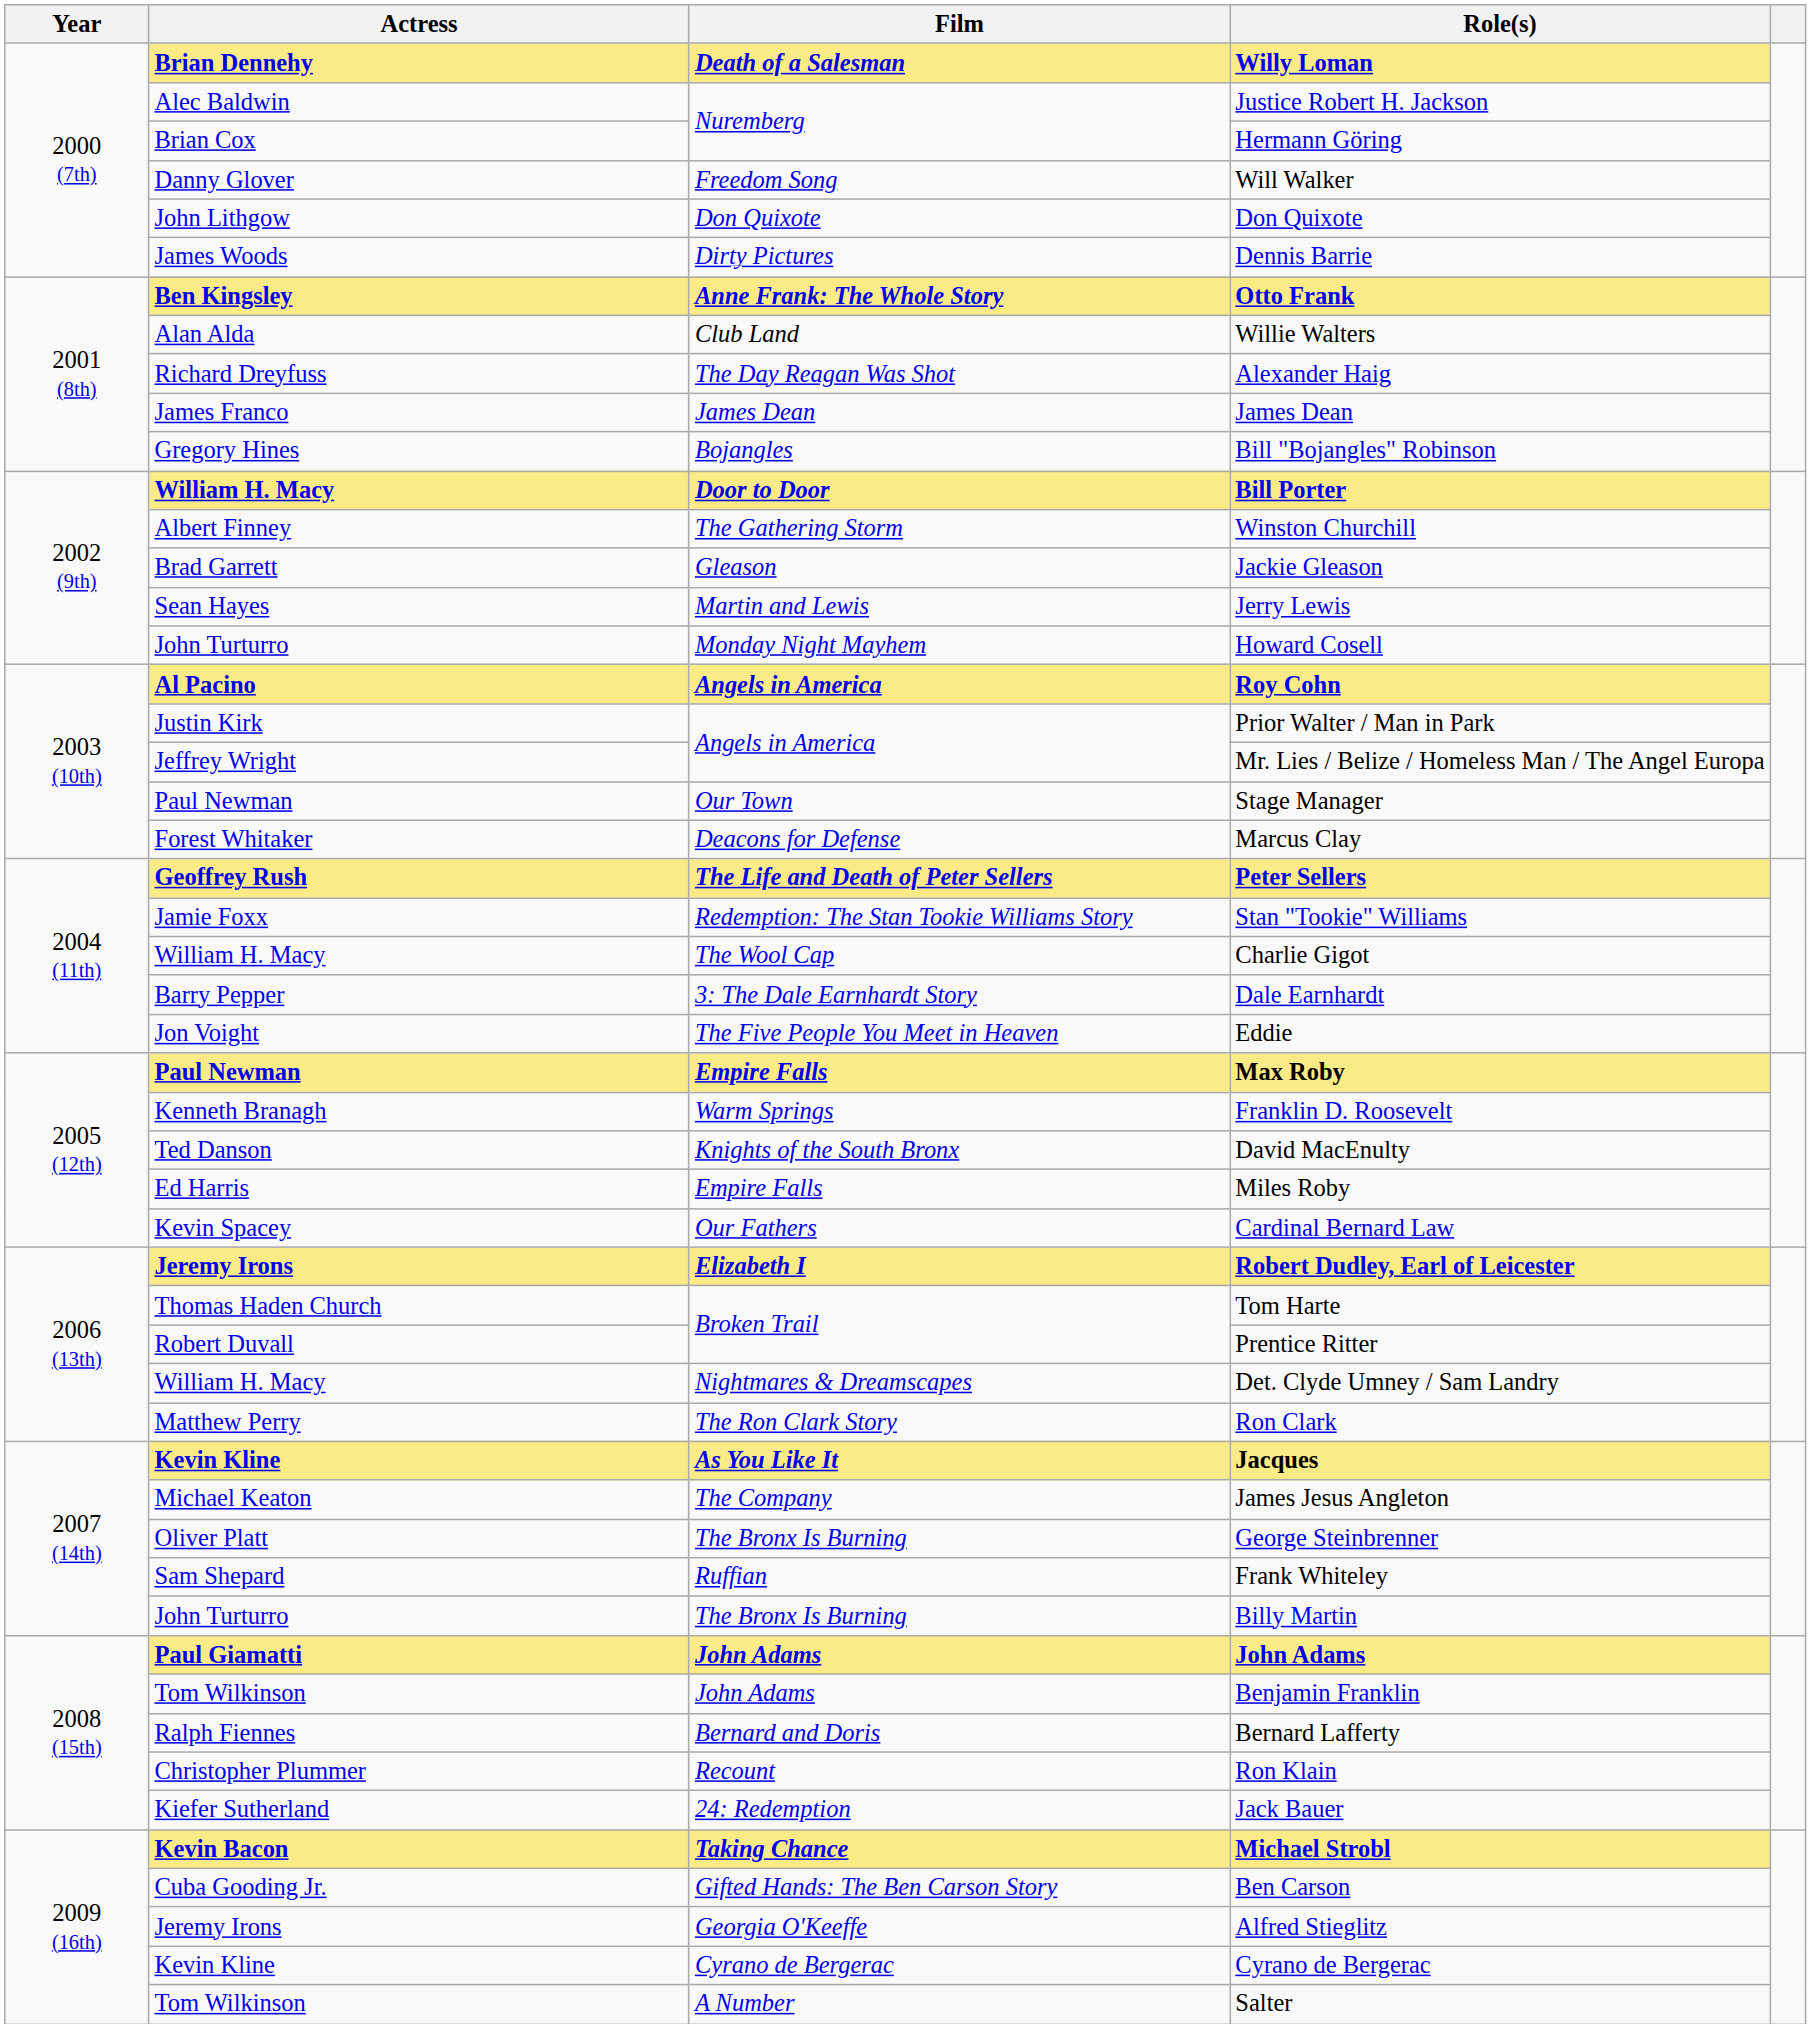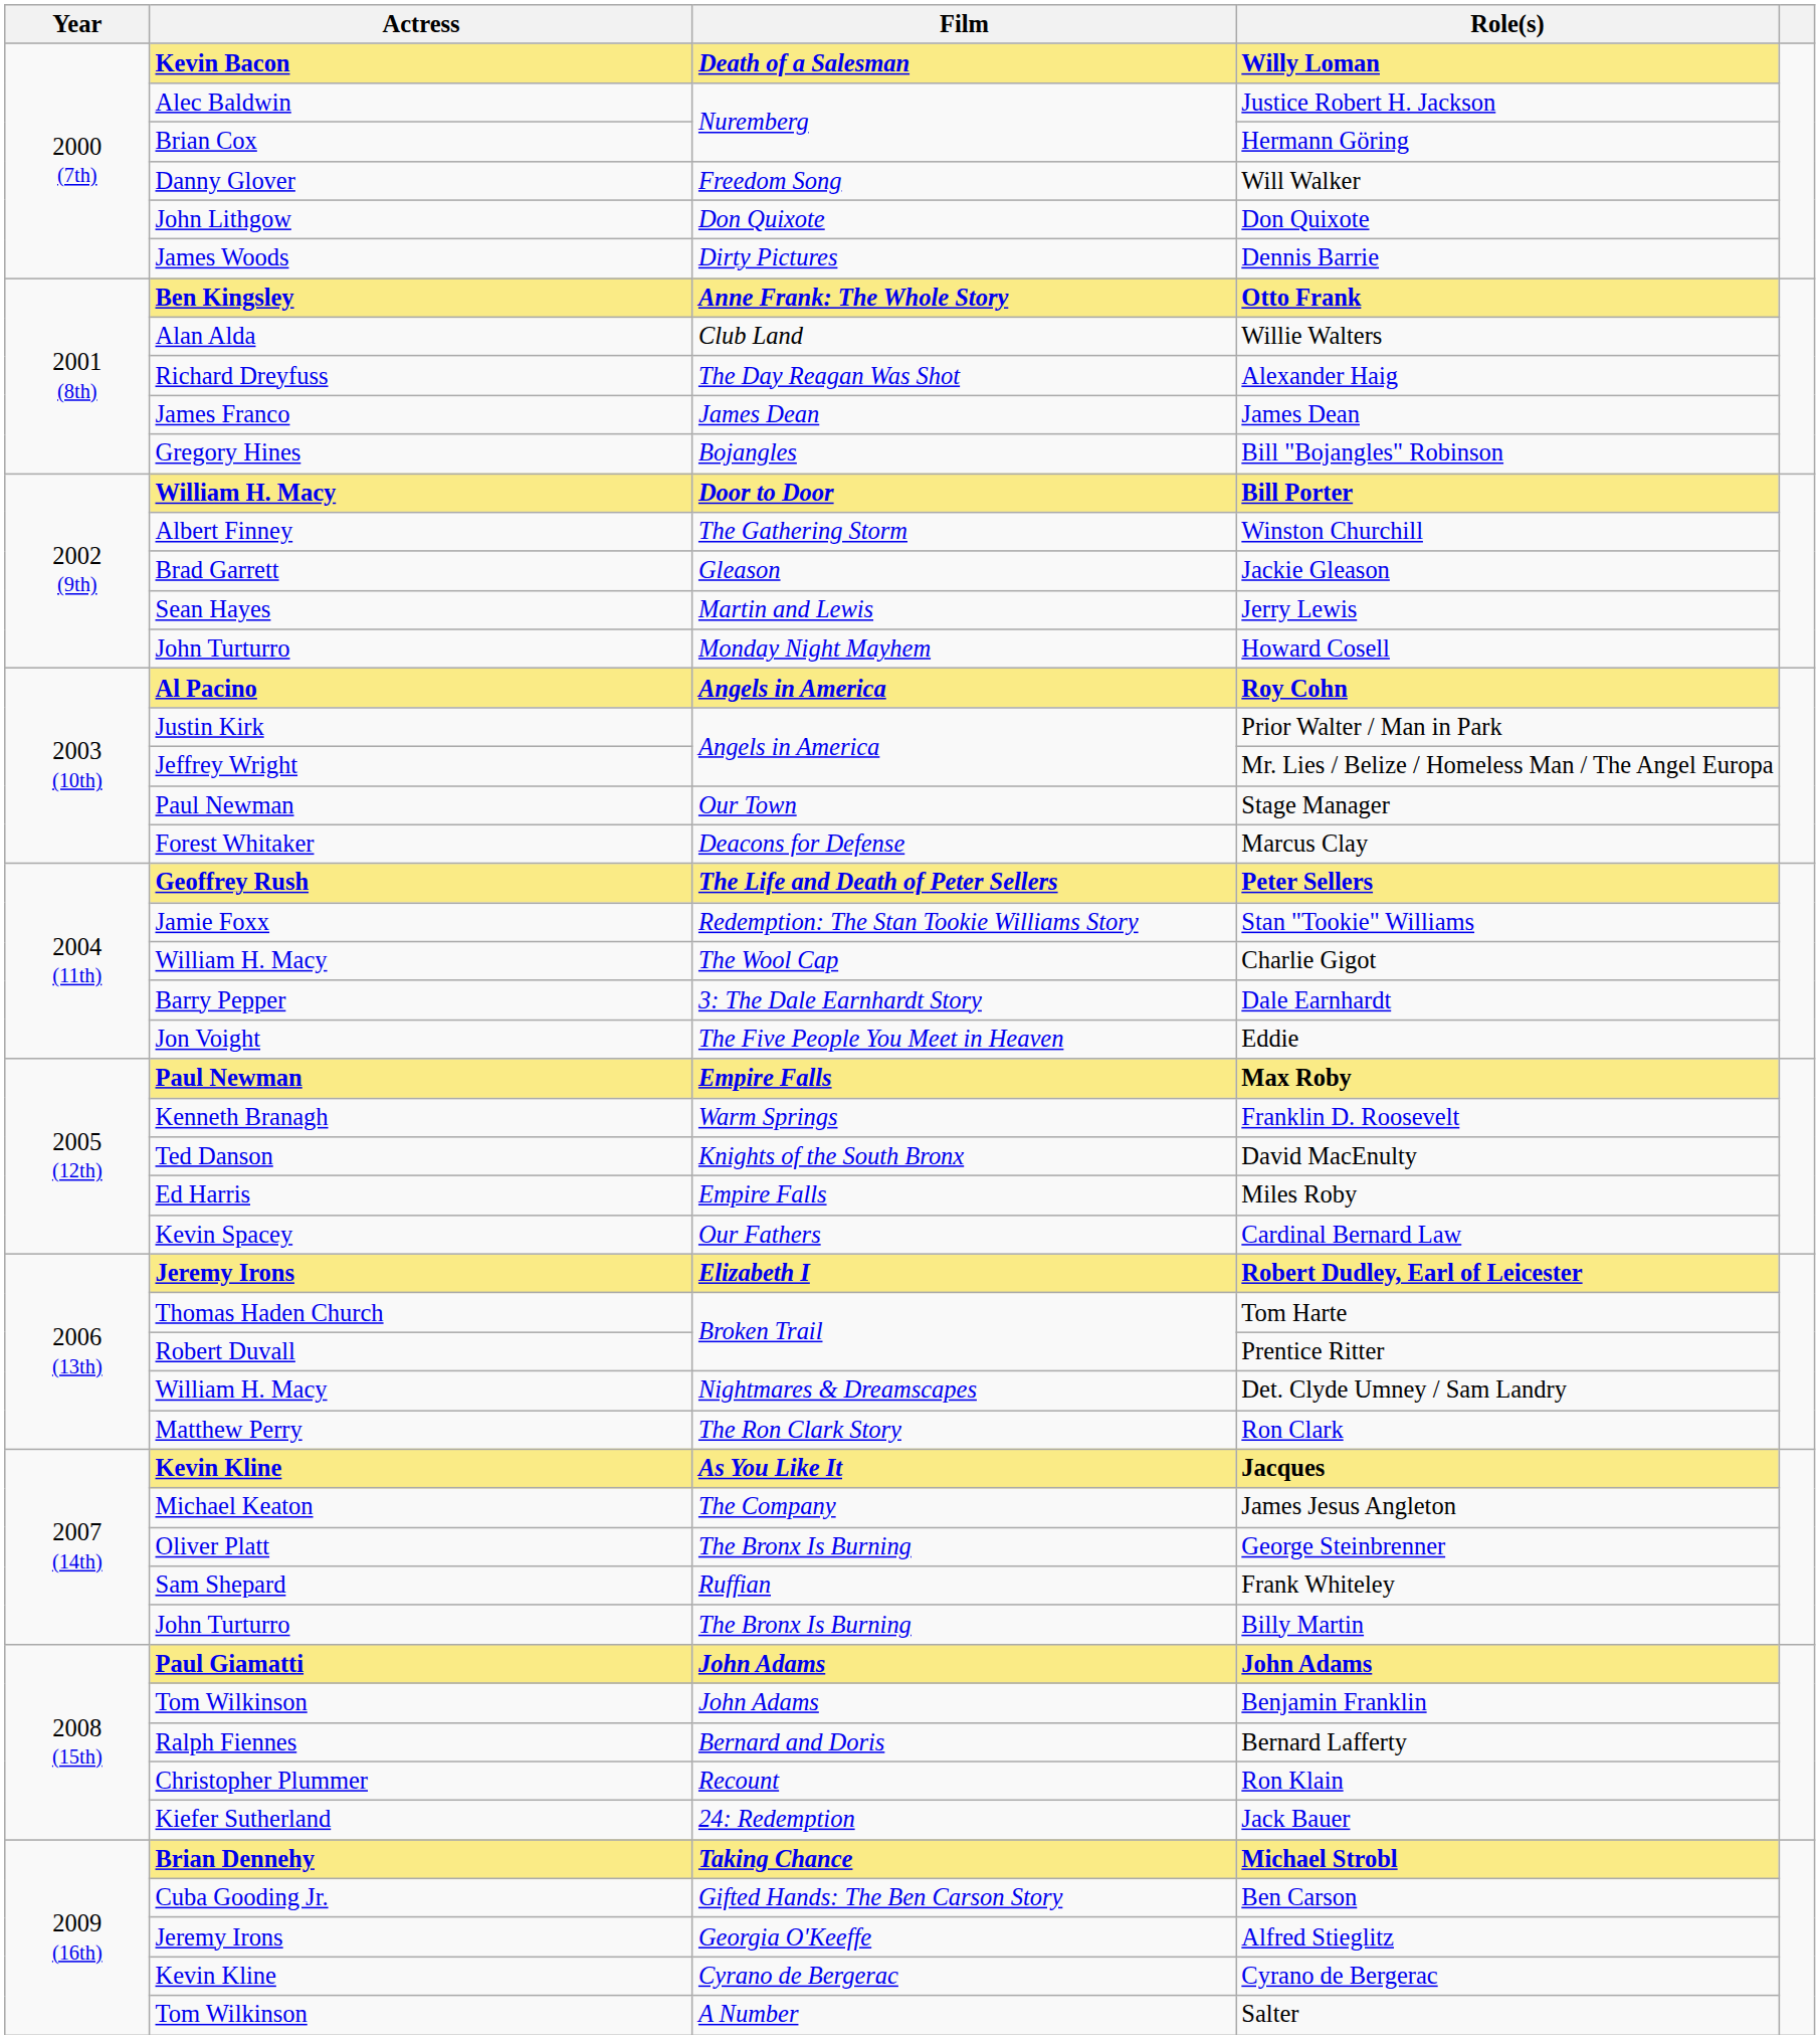 <table class="wikitable sortable" style="text-align:left;">
 <tr>
 <th scope="col" style="width:8%;">Year</th>
 <th scope="col" style="width:30%;">Actress</th>
 <th scope="col" style="width:30%;">Film</th>
 <th scope="col" style="width:30%;">Role(s)</th>
 <th class=unsortable><strong></strong></th>
 </tr>
 <tr>
 <td rowspan="6" align="center">2000<br><small><a href='#'>(7th)</a> </small></td>
-<td style="background:#FAEB86;"><strong><a href='#'>Brian Dennehy</a></strong></td>
+<td style="background:#FAEB86;"><strong><a href='#'>Kevin Bacon</a></strong></td>
 <td style="background:#FAEB86;"><strong><em><a href='#'>Death of a Salesman</a></em></strong></td>
 <td style="background:#FAEB86;"><strong><a href='#'>Willy Loman</a></strong></td>
 <td rowspan=6></td>
 </tr>
 <tr>
 <td><a href='#'>Alec Baldwin</a></td>
 <td rowspan="2"><em><a href='#'>Nuremberg</a></em></td>
 <td><a href='#'>Justice Robert H. Jackson</a></td>
 </tr>
 <tr>
 <td><a href='#'>Brian Cox</a></td>
 <td><a href='#'>Hermann Göring</a></td>
 </tr>
 <tr>
 <td><a href='#'>Danny Glover</a></td>
 <td><em><a href='#'>Freedom Song</a></em></td>
 <td>Will Walker</td>
 </tr>
 <tr>
 <td><a href='#'>John Lithgow</a></td>
 <td><em><a href='#'>Don Quixote</a></em></td>
 <td><a href='#'>Don Quixote</a></td>
 </tr>
 <tr>
 <td><a href='#'>James Woods</a></td>
 <td><em><a href='#'>Dirty Pictures</a></em></td>
 <td><a href='#'>Dennis Barrie</a></td>
 </tr>
 <tr>
 <td rowspan="5" align="center">2001<br><small><a href='#'>(8th)</a> </small></td>
 <td style="background:#FAEB86;"><strong><a href='#'>Ben Kingsley</a></strong></td>
 <td style="background:#FAEB86;"><strong><em><a href='#'>Anne Frank: The Whole Story</a></em></strong></td>
 <td style="background:#FAEB86;"><strong><a href='#'>Otto Frank</a></strong></td>
 <td rowspan=5></td>
 </tr>
 <tr>
 <td><a href='#'>Alan Alda</a></td>
 <td><em>Club Land</em></td>
 <td>Willie Walters</td>
 </tr>
 <tr>
 <td><a href='#'>Richard Dreyfuss</a></td>
 <td><em><a href='#'>The Day Reagan Was Shot</a></em></td>
 <td><a href='#'>Alexander Haig</a></td>
 </tr>
 <tr>
 <td><a href='#'>James Franco</a></td>
 <td><em><a href='#'>James Dean</a></em></td>
 <td><a href='#'>James Dean</a></td>
 </tr>
 <tr>
 <td><a href='#'>Gregory Hines</a></td>
 <td><em><a href='#'>Bojangles</a></em></td>
 <td><a href='#'>Bill "Bojangles" Robinson</a></td>
 </tr>
 <tr>
 <td rowspan="5" align="center">2002<br><small><a href='#'>(9th)</a> </small></td>
 <td style="background:#FAEB86;"><strong><a href='#'>William H. Macy</a></strong></td>
 <td style="background:#FAEB86;"><strong><em><a href='#'>Door to Door</a></em></strong></td>
 <td style="background:#FAEB86;"><strong><a href='#'>Bill Porter</a></strong></td>
 <td rowspan=5></td>
 </tr>
 <tr>
 <td><a href='#'>Albert Finney</a></td>
 <td><em><a href='#'>The Gathering Storm</a></em></td>
 <td><a href='#'>Winston Churchill</a></td>
 </tr>
 <tr>
 <td><a href='#'>Brad Garrett</a></td>
 <td><em><a href='#'>Gleason</a></em></td>
 <td><a href='#'>Jackie Gleason</a></td>
 </tr>
 <tr>
 <td><a href='#'>Sean Hayes</a></td>
 <td><em><a href='#'>Martin and Lewis</a></em></td>
 <td><a href='#'>Jerry Lewis</a></td>
 </tr>
 <tr>
 <td><a href='#'>John Turturro</a></td>
 <td><em><a href='#'>Monday Night Mayhem</a></em></td>
 <td><a href='#'>Howard Cosell</a></td>
 </tr>
 <tr>
 <td rowspan="5" align="center">2003<br><small><a href='#'>(10th)</a> </small></td>
 <td style="background:#FAEB86;"><strong><a href='#'>Al Pacino</a></strong></td>
 <td style="background:#FAEB86;"><strong><em><a href='#'>Angels in America</a></em></strong></td>
 <td style="background:#FAEB86;"><strong><a href='#'>Roy Cohn</a></strong></td>
 <td rowspan=5></td>
 </tr>
 <tr>
 <td><a href='#'>Justin Kirk</a></td>
 <td rowspan="2"><em><a href='#'>Angels in America</a></em></td>
 <td>Prior Walter / Man in Park</td>
 </tr>
 <tr>
 <td><a href='#'>Jeffrey Wright</a></td>
 <td>Mr. Lies / Belize / Homeless Man / The Angel Europa</td>
 </tr>
 <tr>
 <td><a href='#'>Paul Newman</a></td>
 <td><em><a href='#'>Our Town</a></em></td>
 <td>Stage Manager</td>
 </tr>
 <tr>
 <td><a href='#'>Forest Whitaker</a></td>
 <td><em><a href='#'>Deacons for Defense</a></em></td>
 <td>Marcus Clay</td>
 </tr>
 <tr>
 <td rowspan="5" align="center">2004<br><small><a href='#'>(11th)</a> </small></td>
 <td style="background:#FAEB86;"><strong><a href='#'>Geoffrey Rush</a></strong></td>
 <td style="background:#FAEB86;"><strong><em><a href='#'>The Life and Death of Peter Sellers</a></em></strong></td>
 <td style="background:#FAEB86;"><strong><a href='#'>Peter Sellers</a></strong></td>
 <td rowspan=5></td>
 </tr>
 <tr>
 <td><a href='#'>Jamie Foxx</a></td>
 <td><em><a href='#'>Redemption: The Stan Tookie Williams Story</a></em></td>
 <td><a href='#'>Stan "Tookie" Williams</a></td>
 </tr>
 <tr>
 <td><a href='#'>William H. Macy</a></td>
 <td><em><a href='#'>The Wool Cap</a></em></td>
 <td>Charlie Gigot</td>
 </tr>
 <tr>
 <td><a href='#'>Barry Pepper</a></td>
 <td><em><a href='#'>3: The Dale Earnhardt Story</a></em></td>
 <td><a href='#'>Dale Earnhardt</a></td>
 </tr>
 <tr>
 <td><a href='#'>Jon Voight</a></td>
 <td><em><a href='#'>The Five People You Meet in Heaven</a></em></td>
 <td>Eddie</td>
 </tr>
 <tr>
 <td rowspan="5" align="center">2005<br><small><a href='#'>(12th)</a> </small></td>
 <td style="background:#FAEB86;"><strong><a href='#'>Paul Newman</a></strong></td>
 <td style="background:#FAEB86;"><strong><em><a href='#'>Empire Falls</a></em></strong></td>
 <td style="background:#FAEB86;"><strong>Max Roby</strong></td>
 <td rowspan=5></td>
 </tr>
 <tr>
 <td><a href='#'>Kenneth Branagh</a></td>
 <td><em><a href='#'>Warm Springs</a></em></td>
 <td><a href='#'>Franklin D. Roosevelt</a></td>
 </tr>
 <tr>
 <td><a href='#'>Ted Danson</a></td>
 <td><em><a href='#'>Knights of the South Bronx</a></em></td>
 <td>David MacEnulty</td>
 </tr>
 <tr>
 <td><a href='#'>Ed Harris</a></td>
 <td><em><a href='#'>Empire Falls</a></em></td>
 <td>Miles Roby</td>
 </tr>
 <tr>
 <td><a href='#'>Kevin Spacey</a></td>
 <td><em><a href='#'>Our Fathers</a></em></td>
 <td><a href='#'>Cardinal Bernard Law</a></td>
 </tr>
 <tr>
 <td rowspan="5" align="center">2006<br><small><a href='#'>(13th)</a> </small></td>
 <td style="background:#FAEB86;"><strong><a href='#'>Jeremy Irons</a></strong></td>
 <td style="background:#FAEB86;"><strong><em><a href='#'>Elizabeth I</a></em></strong></td>
 <td style="background:#FAEB86;"><strong><a href='#'>Robert Dudley, Earl of Leicester</a></strong></td>
 <td rowspan=5></td>
 </tr>
 <tr>
 <td><a href='#'>Thomas Haden Church</a></td>
 <td rowspan="2"><em><a href='#'>Broken Trail</a></em></td>
 <td>Tom Harte</td>
 </tr>
 <tr>
 <td><a href='#'>Robert Duvall</a></td>
 <td>Prentice Ritter</td>
 </tr>
 <tr>
 <td><a href='#'>William H. Macy</a></td>
 <td><em><a href='#'>Nightmares & Dreamscapes</a></em></td>
 <td>Det. Clyde Umney / Sam Landry</td>
 </tr>
 <tr>
 <td><a href='#'>Matthew Perry</a></td>
 <td><em><a href='#'>The Ron Clark Story</a></em></td>
 <td><a href='#'>Ron Clark</a></td>
 </tr>
 <tr>
 <td rowspan="5" align="center">2007<br><small><a href='#'>(14th)</a> </small></td>
 <td style="background:#FAEB86;"><strong><a href='#'>Kevin Kline</a></strong></td>
 <td style="background:#FAEB86;"><strong><em><a href='#'>As You Like It</a></em></strong></td>
 <td style="background:#FAEB86;"><strong>Jacques</strong></td>
 <td rowspan=5></td>
 </tr>
 <tr>
 <td><a href='#'>Michael Keaton</a></td>
 <td><em><a href='#'>The Company</a></em></td>
 <td>James Jesus Angleton</td>
 </tr>
 <tr>
 <td><a href='#'>Oliver Platt</a></td>
 <td><em><a href='#'>The Bronx Is Burning</a></em></td>
 <td><a href='#'>George Steinbrenner</a></td>
 </tr>
 <tr>
 <td><a href='#'>Sam Shepard</a></td>
 <td><em><a href='#'>Ruffian</a></em></td>
 <td>Frank Whiteley</td>
 </tr>
 <tr>
 <td><a href='#'>John Turturro</a></td>
 <td><em><a href='#'>The Bronx Is Burning</a></em></td>
 <td><a href='#'>Billy Martin</a></td>
 </tr>
 <tr>
 <td rowspan="5" align="center">2008<br><small><a href='#'>(15th)</a> </small></td>
 <td style="background:#FAEB86;"><strong><a href='#'>Paul Giamatti</a></strong></td>
 <td style="background:#FAEB86;"><strong><em><a href='#'>John Adams</a></em></strong></td>
 <td style="background:#FAEB86;"><strong><a href='#'>John Adams</a></strong></td>
 <td rowspan=5></td>
 </tr>
 <tr>
 <td><a href='#'>Tom Wilkinson</a></td>
 <td><em><a href='#'>John Adams</a></em></td>
 <td><a href='#'>Benjamin Franklin</a></td>
 </tr>
 <tr>
 <td><a href='#'>Ralph Fiennes</a></td>
 <td><em><a href='#'>Bernard and Doris</a></em></td>
 <td>Bernard Lafferty</td>
 </tr>
 <tr>
 <td><a href='#'>Christopher Plummer</a></td>
 <td><em><a href='#'>Recount</a></em></td>
 <td><a href='#'>Ron Klain</a></td>
 </tr>
 <tr>
 <td><a href='#'>Kiefer Sutherland</a></td>
 <td><em><a href='#'>24: Redemption</a></em></td>
 <td><a href='#'>Jack Bauer</a></td>
 </tr>
 <tr>
 <td rowspan="5" align="center">2009<br><small><a href='#'>(16th)</a> </small></td>
-<td style="background:#FAEB86;"><strong><a href='#'>Kevin Bacon</a></strong></td>
+<td style="background:#FAEB86;"><strong><a href='#'>Brian Dennehy</a></strong></td>
 <td style="background:#FAEB86;"><strong><em><a href='#'>Taking Chance</a></em></strong></td>
 <td style="background:#FAEB86;"><strong><a href='#'>Michael Strobl</a></strong></td>
 <td rowspan=5></td>
 </tr>
 <tr>
 <td><a href='#'>Cuba Gooding Jr.</a></td>
 <td><em><a href='#'>Gifted Hands: The Ben Carson Story</a></em></td>
 <td><a href='#'>Ben Carson</a></td>
 </tr>
 <tr>
 <td><a href='#'>Jeremy Irons</a></td>
 <td><em><a href='#'>Georgia O'Keeffe</a></em></td>
 <td><a href='#'>Alfred Stieglitz</a></td>
 </tr>
 <tr>
 <td><a href='#'>Kevin Kline</a></td>
 <td><em><a href='#'>Cyrano de Bergerac</a></em></td>
 <td><a href='#'>Cyrano de Bergerac</a></td>
 </tr>
 <tr>
 <td><a href='#'>Tom Wilkinson</a></td>
 <td><em><a href='#'>A Number</a></em></td>
 <td>Salter</td>
 </tr>
 </table>
